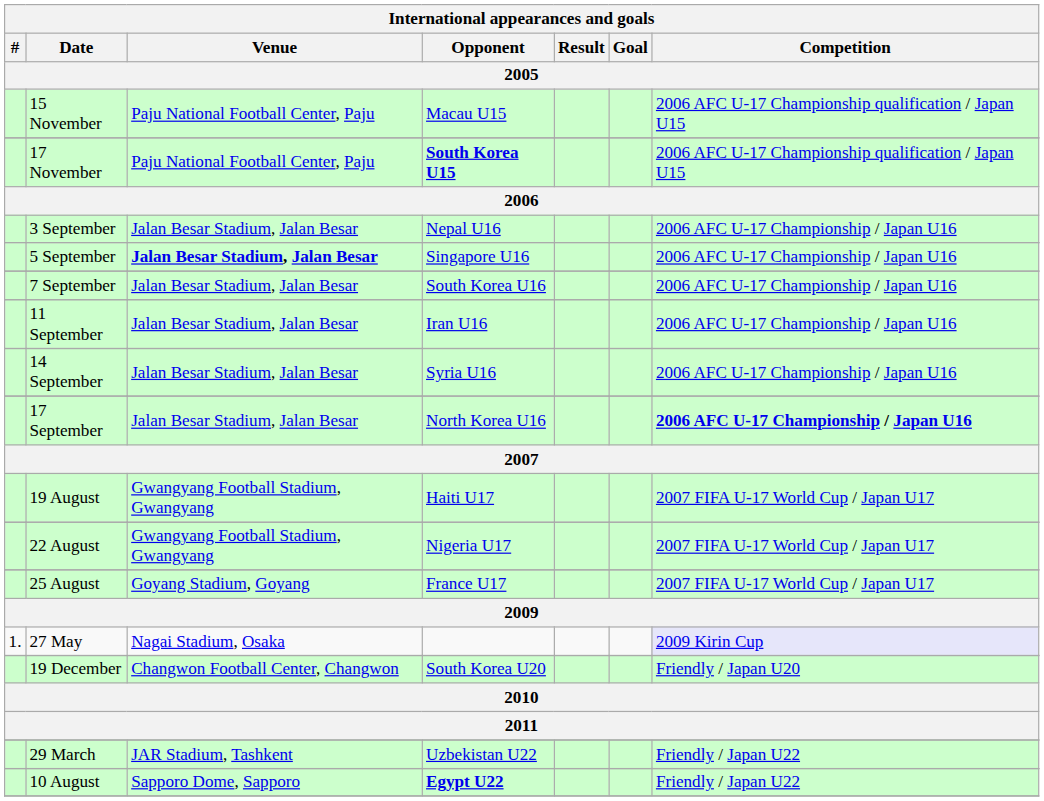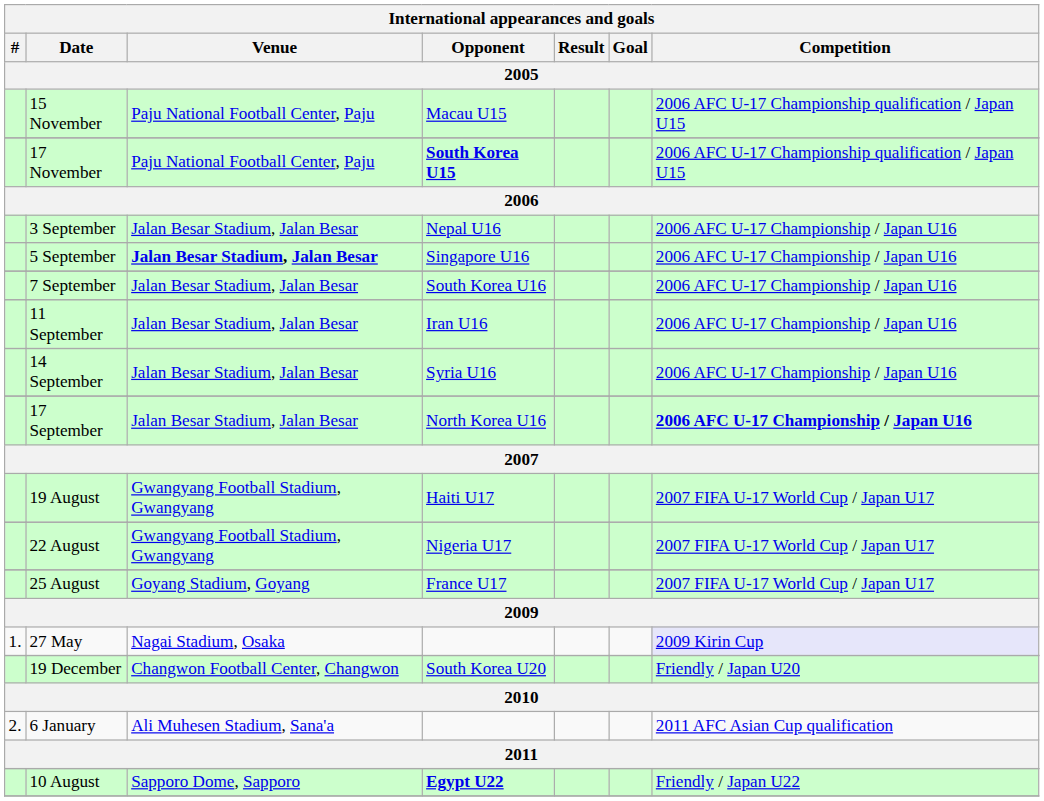 <table class="wikitable collapsible collapsed" style="font-size:90%">
 <tr>
 <th colspan="7"><strong>International appearances and goals</strong></th>
 </tr>
 <tr>
 <th>#</th>
 <th>Date</th>
 <th>Venue</th>
 <th>Opponent</th>
 <th>Result</th>
 <th>Goal</th>
 <th>Competition</th>
 </tr>
 <tr>
 <th colspan="7"><strong>2005</strong></th>
 </tr>
 <tr style="background:#cfc;">
 <td></td>
 <td>15 November</td>
 <td><a href='#'>Paju National Football Center</a>, <a href='#'>Paju</a></td>
 <td> <a href='#'>Macau U15</a></td>
 <td></td>
 <td></td>
 <td><a href='#'>2006 AFC U-17 Championship qualification</a> / <a href='#'>Japan U15</a></td>
 </tr>
 <tr>
 </tr>
 <tr style="background:#cfc;">
 <td></td>
 <td>17 November</td>
 <td><a href='#'>Paju National Football Center</a>, <a href='#'>Paju</a></td>
 <td><strong> <a href='#'>South Korea U15</a></strong></td>
 <td></td>
 <td></td>
 <td><a href='#'>2006 AFC U-17 Championship qualification</a> / <a href='#'>Japan U15</a></td>
 </tr>
 <tr>
 <th colspan="7"><strong>2006</strong></th>
 </tr>
 <tr style="background:#cfc;">
 <td></td>
 <td>3 September</td>
 <td><a href='#'>Jalan Besar Stadium</a>, <a href='#'>Jalan Besar</a></td>
 <td> <a href='#'>Nepal U16</a></td>
 <td></td>
 <td></td>
 <td><a href='#'>2006 AFC U-17 Championship</a> / <a href='#'>Japan U16</a></td>
 </tr>
 <tr>
 </tr>
 <tr style="background:#cfc;">
 <td></td>
 <td>5 September</td>
 <td><strong><a href='#'>Jalan Besar Stadium</a>, <a href='#'>Jalan Besar</a></strong></td>
 <td> <a href='#'>Singapore U16</a></td>
 <td></td>
 <td></td>
 <td><a href='#'>2006 AFC U-17 Championship</a> / <a href='#'>Japan U16</a></td>
 </tr>
 <tr>
 </tr>
 <tr style="background:#cfc;">
 <td></td>
 <td>7 September</td>
 <td><a href='#'>Jalan Besar Stadium</a>, <a href='#'>Jalan Besar</a></td>
 <td> <a href='#'>South Korea U16</a></td>
 <td></td>
 <td></td>
 <td><a href='#'>2006 AFC U-17 Championship</a> / <a href='#'>Japan U16</a></td>
 </tr>
 <tr>
 </tr>
 <tr style="background:#cfc;">
 <td></td>
 <td>11 September</td>
 <td><a href='#'>Jalan Besar Stadium</a>, <a href='#'>Jalan Besar</a></td>
 <td> <a href='#'>Iran U16</a></td>
 <td></td>
 <td></td>
 <td><a href='#'>2006 AFC U-17 Championship</a> / <a href='#'>Japan U16</a></td>
 </tr>
 <tr>
 </tr>
 <tr style="background:#cfc;">
 <td></td>
 <td>14 September</td>
 <td><a href='#'>Jalan Besar Stadium</a>, <a href='#'>Jalan Besar</a></td>
 <td> <a href='#'>Syria U16</a></td>
 <td></td>
 <td></td>
 <td><a href='#'>2006 AFC U-17 Championship</a> / <a href='#'>Japan U16</a></td>
 </tr>
 <tr>
 </tr>
 <tr style="background:#cfc;">
 <td></td>
 <td>17 September</td>
 <td><a href='#'>Jalan Besar Stadium</a>, <a href='#'>Jalan Besar</a></td>
 <td> <a href='#'>North Korea U16</a></td>
 <td></td>
 <td></td>
 <td><strong><a href='#'>2006 AFC U-17 Championship</a> / <a href='#'>Japan U16</a></strong></td>
 </tr>
 <tr>
 <th colspan="7"><strong>2007</strong></th>
 </tr>
 <tr style="background:#cfc;">
 <td></td>
 <td>19 August</td>
 <td><a href='#'>Gwangyang Football Stadium</a>, <a href='#'>Gwangyang</a></td>
 <td> <a href='#'>Haiti U17</a></td>
 <td></td>
 <td></td>
 <td><a href='#'>2007 FIFA U-17 World Cup</a> / <a href='#'>Japan U17</a></td>
 </tr>
 <tr>
 </tr>
 <tr style="background:#cfc;">
 <td></td>
 <td>22 August</td>
 <td><a href='#'>Gwangyang Football Stadium</a>, <a href='#'>Gwangyang</a></td>
 <td> <a href='#'>Nigeria U17</a></td>
 <td></td>
 <td></td>
 <td><a href='#'>2007 FIFA U-17 World Cup</a> / <a href='#'>Japan U17</a></td>
 </tr>
 <tr>
 </tr>
 <tr style="background:#cfc;">
 <td></td>
 <td>25 August</td>
 <td><a href='#'>Goyang Stadium</a>, <a href='#'>Goyang</a></td>
 <td> <a href='#'>France U17</a></td>
 <td></td>
 <td></td>
 <td><a href='#'>2007 FIFA U-17 World Cup</a> / <a href='#'>Japan U17</a></td>
 </tr>
 <tr>
 <th colspan="7"><strong>2009</strong></th>
 </tr>
 <tr>
 <td>1.</td>
 <td>27 May</td>
 <td><a href='#'>Nagai Stadium</a>, <a href='#'>Osaka</a></td>
 <td></td>
 <td></td>
 <td></td>
 <td style="background: lavender;"><a href='#'>2009 Kirin Cup</a></td>
 </tr>
 <tr>
 </tr>
 <tr style="background:#cfc;">
 <td></td>
 <td>19 December</td>
 <td><a href='#'>Changwon Football Center</a>, <a href='#'>Changwon</a></td>
 <td> <a href='#'>South Korea U20</a></td>
 <td></td>
 <td></td>
 <td><a href='#'>Friendly</a> / <a href='#'>Japan U20</a></td>
 </tr>
 <tr>
 <th colspan="7"><strong>2010</strong></th>
 </tr>
 <tr>
+<td>2.</td>
+<td>6 January</td>
+<td><a href='#'>Ali Muhesen Stadium</a>, <a href='#'>Sana'a</a></td>
+<td></td>
+<td></td>
+<td></td>
+<td><a href='#'>2011 AFC Asian Cup qualification</a></td>
+</tr>
+<tr>
 <th colspan="7"><strong>2011</strong></th>
 </tr>
 <tr>
-</tr>
-<tr style="background:#cfc;">
-<td></td>
-<td>29 March</td>
-<td><a href='#'>JAR Stadium</a>, <a href='#'>Tashkent</a></td>
-<td> <a href='#'>Uzbekistan U22</a></td>
-<td></td>
-<td></td>
-<td><a href='#'>Friendly</a> / <a href='#'>Japan U22</a></td>
 </tr>
 <tr>
 </tr>
 <tr style="background:#cfc;">
 <td></td>
 <td>10 August</td>
 <td><a href='#'>Sapporo Dome</a>, <a href='#'>Sapporo</a></td>
 <td><strong> <a href='#'>Egypt U22</a></strong></td>
 <td></td>
 <td></td>
 <td><a href='#'>Friendly</a> / <a href='#'>Japan U22</a></td>
 </tr>
 <tr>
 </tr>
 </table>
